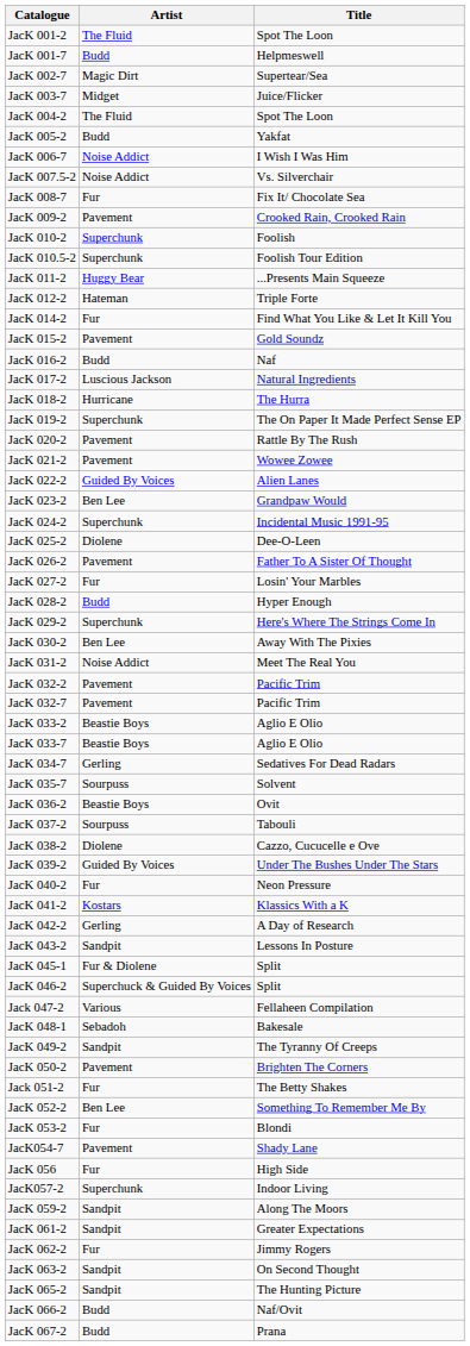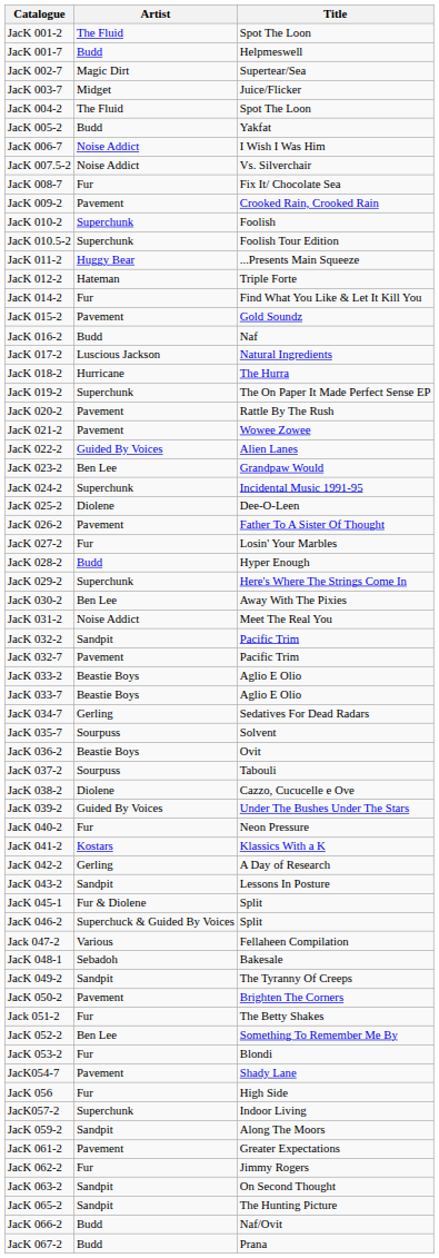 <table class="wikitable">
 <tr>
 <th>Catalogue</th>
 <th>Artist</th>
 <th>Title</th>
 </tr>
 <tr>
 <td>JacK 001-2</td>
 <td><a href='#'>The Fluid</a></td>
 <td>Spot The Loon</td>
 </tr>
 <tr>
 <td>JacK 001-7</td>
 <td><a href='#'>Budd</a></td>
 <td>Helpmeswell</td>
 </tr>
 <tr>
 <td>JacK 002-7</td>
 <td>Magic Dirt</td>
 <td>Supertear/Sea</td>
 </tr>
 <tr>
 <td>JacK 003-7</td>
 <td>Midget</td>
 <td>Juice/Flicker</td>
 </tr>
 <tr>
 <td>JacK 004-2</td>
 <td>The Fluid</td>
 <td>Spot The Loon</td>
 </tr>
 <tr>
 <td>JacK 005-2</td>
 <td>Budd</td>
 <td>Yakfat</td>
 </tr>
 <tr>
 <td>JacK 006-7</td>
 <td><a href='#'>Noise Addict</a></td>
 <td>I Wish I Was Him</td>
 </tr>
 <tr>
 <td>JacK 007.5-2</td>
 <td>Noise Addict</td>
 <td>Vs. Silverchair</td>
 </tr>
 <tr>
 <td>JacK 008-7</td>
 <td>Fur</td>
 <td>Fix It/ Chocolate Sea</td>
 </tr>
 <tr>
 <td>JacK 009-2</td>
 <td>Pavement</td>
 <td><a href='#'>Crooked Rain, Crooked Rain</a></td>
 </tr>
 <tr>
 <td>JacK 010-2</td>
 <td><a href='#'>Superchunk</a></td>
 <td>Foolish</td>
 </tr>
 <tr>
 <td>JacK 010.5-2</td>
 <td>Superchunk</td>
 <td>Foolish Tour Edition</td>
 </tr>
 <tr>
 <td>JacK 011-2</td>
 <td><a href='#'>Huggy Bear</a></td>
 <td>...Presents Main Squeeze</td>
 </tr>
 <tr>
 <td>JacK 012-2</td>
 <td>Hateman</td>
 <td>Triple Forte</td>
 </tr>
 <tr>
 <td>JacK 014-2</td>
 <td>Fur</td>
 <td>Find What You Like & Let It Kill You</td>
 </tr>
 <tr>
 <td>JacK 015-2</td>
 <td>Pavement</td>
 <td><a href='#'>Gold Soundz</a></td>
 </tr>
 <tr>
 <td>JacK 016-2</td>
 <td>Budd</td>
 <td>Naf</td>
 </tr>
 <tr>
 <td>JacK 017-2</td>
 <td>Luscious Jackson</td>
 <td><a href='#'>Natural Ingredients</a></td>
 </tr>
 <tr>
 <td>JacK 018-2</td>
 <td>Hurricane</td>
 <td><a href='#'>The Hurra</a></td>
 </tr>
 <tr>
 <td>JacK 019-2</td>
 <td>Superchunk</td>
 <td>The On Paper It Made Perfect Sense EP</td>
 </tr>
 <tr>
 <td>JacK 020-2</td>
 <td>Pavement</td>
 <td>Rattle By The Rush</td>
 </tr>
 <tr>
 <td>JacK 021-2</td>
 <td>Pavement</td>
 <td><a href='#'>Wowee Zowee</a></td>
 </tr>
 <tr>
 <td>JacK 022-2</td>
 <td><a href='#'>Guided By Voices</a></td>
 <td><a href='#'>Alien Lanes</a></td>
 </tr>
 <tr>
 <td>JacK 023-2</td>
 <td>Ben Lee</td>
 <td><a href='#'>Grandpaw Would</a></td>
 </tr>
 <tr>
 <td>JacK 024-2</td>
 <td>Superchunk</td>
 <td><a href='#'>Incidental Music 1991-95</a></td>
 </tr>
 <tr>
 <td>JacK 025-2</td>
 <td>Diolene</td>
 <td>Dee-O-Leen</td>
 </tr>
 <tr>
 <td>JacK 026-2</td>
 <td>Pavement</td>
 <td><a href='#'>Father To A Sister Of Thought</a></td>
 </tr>
 <tr>
 <td>JacK 027-2</td>
 <td>Fur</td>
 <td>Losin' Your Marbles</td>
 </tr>
 <tr>
 <td>JacK 028-2</td>
 <td><a href='#'>Budd</a></td>
 <td>Hyper Enough</td>
 </tr>
 <tr>
 <td>JacK 029-2</td>
 <td>Superchunk</td>
 <td><a href='#'>Here's Where The Strings Come In</a></td>
 </tr>
 <tr>
 <td>JacK 030-2</td>
 <td>Ben Lee</td>
 <td>Away With The Pixies</td>
 </tr>
 <tr>
 <td>JacK 031-2</td>
 <td>Noise Addict</td>
 <td>Meet The Real You</td>
 </tr>
 <tr>
 <td>JacK 032-2</td>
-<td>Pavement</td>
+<td>Sandpit</td>
 <td><a href='#'>Pacific Trim</a></td>
 </tr>
 <tr>
 <td>JacK 032-7</td>
 <td>Pavement</td>
 <td>Pacific Trim</td>
 </tr>
 <tr>
 <td>JacK 033-2</td>
 <td>Beastie Boys</td>
 <td>Aglio E Olio</td>
 </tr>
 <tr>
 <td>JacK 033-7</td>
 <td>Beastie Boys</td>
 <td>Aglio E Olio</td>
 </tr>
 <tr>
 <td>JacK 034-7</td>
 <td>Gerling</td>
 <td>Sedatives For Dead Radars</td>
 </tr>
 <tr>
 <td>JacK 035-7</td>
 <td>Sourpuss</td>
 <td>Solvent</td>
 </tr>
 <tr>
 <td>JacK 036-2</td>
 <td>Beastie Boys</td>
 <td>Ovit</td>
 </tr>
 <tr>
 <td>JacK 037-2</td>
 <td>Sourpuss</td>
 <td>Tabouli</td>
 </tr>
 <tr>
 <td>JacK 038-2</td>
 <td>Diolene</td>
 <td>Cazzo, Cucucelle e Ove</td>
 </tr>
 <tr>
 <td>JacK 039-2</td>
 <td>Guided By Voices</td>
 <td><a href='#'>Under The Bushes Under The Stars</a></td>
 </tr>
 <tr>
 <td>JacK 040-2</td>
 <td>Fur</td>
 <td>Neon Pressure</td>
 </tr>
 <tr>
 <td>JacK 041-2</td>
 <td><a href='#'>Kostars</a></td>
 <td><a href='#'>Klassics With a K</a></td>
 </tr>
 <tr>
 <td>JacK 042-2</td>
 <td>Gerling</td>
 <td>A Day of Research</td>
 </tr>
 <tr>
 <td>JacK 043-2</td>
 <td>Sandpit</td>
 <td>Lessons In Posture</td>
 </tr>
 <tr>
 <td>JacK 045-1</td>
 <td>Fur & Diolene</td>
 <td>Split</td>
 </tr>
 <tr>
 <td>JacK 046-2</td>
 <td>Superchuck & Guided By Voices</td>
 <td>Split</td>
 </tr>
 <tr>
 <td>Jack 047-2</td>
 <td>Various</td>
 <td>Fellaheen Compilation</td>
 </tr>
 <tr>
 <td>JacK 048-1</td>
 <td>Sebadoh</td>
 <td>Bakesale</td>
 </tr>
 <tr>
 <td>JacK 049-2</td>
 <td>Sandpit</td>
 <td>The Tyranny Of Creeps</td>
 </tr>
 <tr>
 <td>JacK 050-2</td>
 <td>Pavement</td>
 <td><a href='#'>Brighten The Corners</a></td>
 </tr>
 <tr>
 <td>Jack 051-2</td>
 <td>Fur</td>
 <td>The Betty Shakes</td>
 </tr>
 <tr>
 <td>JacK 052-2</td>
 <td>Ben Lee</td>
 <td><a href='#'>Something To Remember Me By</a></td>
 </tr>
 <tr>
 <td>JacK 053-2</td>
 <td>Fur</td>
 <td>Blondi</td>
 </tr>
 <tr>
 <td>JacK054-7</td>
 <td>Pavement</td>
 <td><a href='#'>Shady Lane</a></td>
 </tr>
 <tr>
 <td>JacK 056</td>
 <td>Fur</td>
 <td>High Side</td>
 </tr>
 <tr>
 <td>JacK057-2</td>
 <td>Superchunk</td>
 <td>Indoor Living</td>
 </tr>
 <tr>
 <td>JacK 059-2</td>
 <td>Sandpit</td>
 <td>Along The Moors</td>
 </tr>
 <tr>
 <td>JacK 061-2</td>
-<td>Sandpit</td>
+<td>Pavement</td>
 <td>Greater Expectations</td>
 </tr>
 <tr>
 <td>JacK 062-2</td>
 <td>Fur</td>
 <td>Jimmy Rogers</td>
 </tr>
 <tr>
 <td>JacK 063-2</td>
 <td>Sandpit</td>
 <td>On Second Thought</td>
 </tr>
 <tr>
 <td>JacK 065-2</td>
 <td>Sandpit</td>
 <td>The Hunting Picture</td>
 </tr>
 <tr>
 <td>JacK 066-2</td>
 <td>Budd</td>
 <td>Naf/Ovit</td>
 </tr>
 <tr>
 <td>JacK 067-2</td>
 <td>Budd</td>
 <td>Prana</td>
 </tr>
 </table>
